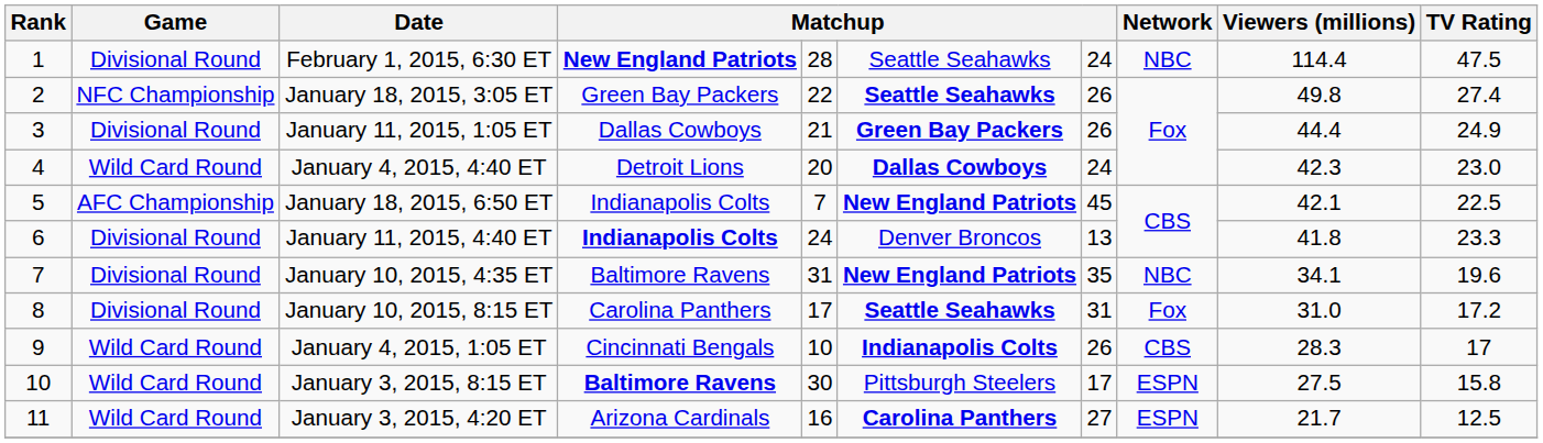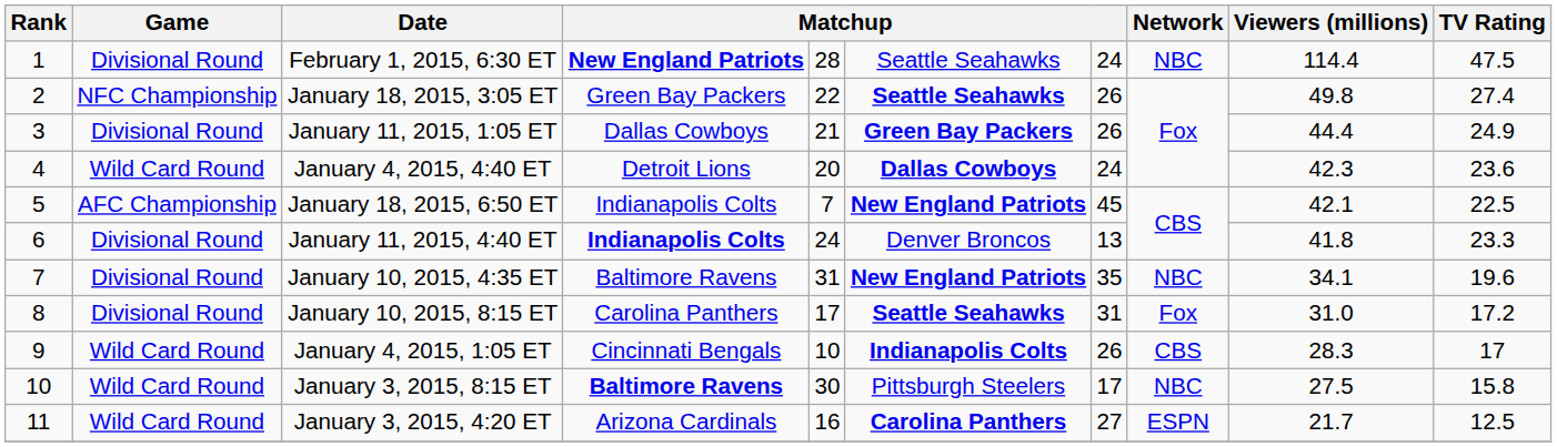 <table class="wikitable" style="text-align:center;">
 <tr>
 <th>Rank</th>
 <th>Game</th>
 <th>Date</th>
 <th colspan=4>Matchup</th>
 <th>Network</th>
 <th>Viewers (millions)</th>
 <th>TV Rating</th>
 </tr>
 <tr>
 <td>1</td>
 <td><a href='#'>Divisional Round</a></td>
 <td>February 1, 2015, 6:30 ET</td>
 <td><strong><a href='#'>New England Patriots</a></strong></td>
 <td>28</td>
 <td><a href='#'>Seattle Seahawks</a></td>
 <td>24</td>
 <td><a href='#'>NBC</a></td>
 <td>114.4</td>
 <td>47.5</td>
 </tr>
 <tr>
 <td>2</td>
 <td><a href='#'>NFC Championship</a></td>
 <td>January 18, 2015, 3:05 ET</td>
 <td><a href='#'>Green Bay Packers</a></td>
 <td>22</td>
 <td><strong><a href='#'>Seattle Seahawks</a></strong></td>
 <td>26</td>
 <td rowspan=3><a href='#'>Fox</a></td>
 <td>49.8</td>
 <td>27.4</td>
 </tr>
 <tr>
 <td>3</td>
 <td><a href='#'>Divisional Round</a></td>
 <td>January 11, 2015, 1:05 ET</td>
 <td><a href='#'>Dallas Cowboys</a></td>
 <td>21</td>
 <td><strong><a href='#'>Green Bay Packers</a></strong></td>
 <td>26</td>
 <td>44.4</td>
 <td>24.9</td>
 </tr>
 <tr>
 <td>4</td>
 <td><a href='#'>Wild Card Round</a></td>
 <td>January 4, 2015, 4:40 ET</td>
 <td><a href='#'>Detroit Lions</a></td>
 <td>20</td>
 <td><strong><a href='#'>Dallas Cowboys</a></strong></td>
 <td>24</td>
 <td>42.3</td>
-<td>23.0</td>
+<td>23.6</td>
 </tr>
 <tr>
 <td>5</td>
 <td><a href='#'>AFC Championship</a></td>
 <td>January 18, 2015, 6:50 ET</td>
 <td><a href='#'>Indianapolis Colts</a></td>
 <td>7</td>
 <td><strong><a href='#'>New England Patriots</a></strong></td>
 <td>45</td>
 <td rowspan=2><a href='#'>CBS</a></td>
 <td>42.1</td>
 <td>22.5</td>
 </tr>
 <tr>
 <td>6</td>
 <td><a href='#'>Divisional Round</a></td>
 <td>January 11, 2015, 4:40 ET</td>
 <td><strong><a href='#'>Indianapolis Colts</a></strong></td>
 <td>24</td>
 <td><a href='#'>Denver Broncos</a></td>
 <td>13</td>
 <td>41.8</td>
 <td>23.3</td>
 </tr>
 <tr>
 <td>7</td>
 <td><a href='#'>Divisional Round</a></td>
 <td>January 10, 2015, 4:35 ET</td>
 <td><a href='#'>Baltimore Ravens</a></td>
 <td>31</td>
 <td><strong><a href='#'>New England Patriots</a></strong></td>
 <td>35</td>
 <td><a href='#'>NBC</a></td>
 <td>34.1</td>
 <td>19.6</td>
 </tr>
 <tr>
 <td>8</td>
 <td><a href='#'>Divisional Round</a></td>
 <td>January 10, 2015, 8:15 ET</td>
 <td><a href='#'>Carolina Panthers</a></td>
 <td>17</td>
 <td><strong><a href='#'>Seattle Seahawks</a></strong></td>
 <td>31</td>
 <td><a href='#'>Fox</a></td>
 <td>31.0</td>
 <td>17.2</td>
 </tr>
 <tr>
 <td>9</td>
 <td><a href='#'>Wild Card Round</a></td>
 <td>January 4, 2015, 1:05 ET</td>
 <td><a href='#'>Cincinnati Bengals</a></td>
 <td>10</td>
 <td><strong><a href='#'>Indianapolis Colts</a></strong></td>
 <td>26</td>
 <td><a href='#'>CBS</a></td>
 <td>28.3</td>
 <td>17</td>
 </tr>
 <tr>
 <td>10</td>
 <td><a href='#'>Wild Card Round</a></td>
 <td>January 3, 2015, 8:15 ET</td>
 <td><strong><a href='#'>Baltimore Ravens</a></strong></td>
 <td>30</td>
 <td><a href='#'>Pittsburgh Steelers</a></td>
 <td>17</td>
-<td><a href='#'>ESPN</a></td>
+<td><a href='#'>NBC</a></td>
 <td>27.5</td>
 <td>15.8</td>
 </tr>
 <tr>
 <td>11</td>
 <td><a href='#'>Wild Card Round</a></td>
 <td>January 3, 2015, 4:20 ET</td>
 <td><a href='#'>Arizona Cardinals</a></td>
 <td>16</td>
 <td><strong><a href='#'>Carolina Panthers</a></strong></td>
 <td>27</td>
 <td><a href='#'>ESPN</a></td>
 <td>21.7</td>
 <td>12.5</td>
 </tr>
 <tr>
 </tr>
 </table>
